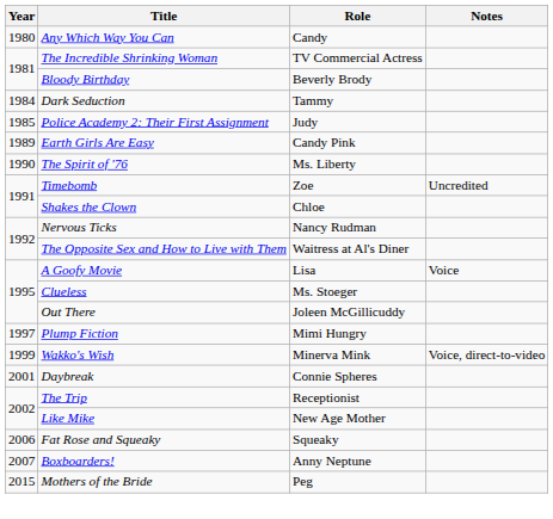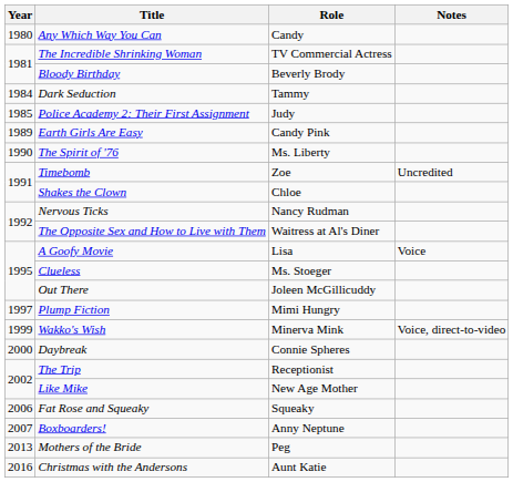 <table class="wikitable plainrowheaders sortable" style="margin-right: 0;">
 <tr>
 <th scope="col">Year</th>
 <th scope="col">Title</th>
 <th scope="col">Role</th>
 <th scope="col">Notes</th>
 </tr>
 <tr>
 <td>1980</td>
 <td scope="row"><em><a href='#'>Any Which Way You Can</a></em></td>
 <td>Candy</td>
 <td></td>
 </tr>
 <tr>
 <td rowspan="2">1981</td>
 <td scope="row"><em><a href='#'>The Incredible Shrinking Woman</a></em></td>
 <td>TV Commercial Actress</td>
 <td></td>
 </tr>
 <tr>
 <td scope="row"><em><a href='#'>Bloody Birthday</a></em></td>
 <td>Beverly Brody</td>
 <td></td>
 </tr>
 <tr>
 <td>1984</td>
 <td><em>Dark Seduction</em></td>
 <td>Tammy</td>
 <td></td>
 </tr>
 <tr>
 <td>1985</td>
 <td scope="row"><em><a href='#'>Police Academy 2: Their First Assignment</a></em></td>
 <td>Judy</td>
 <td></td>
 </tr>
 <tr>
 <td>1989</td>
 <td scope="row"><em><a href='#'>Earth Girls Are Easy</a></em></td>
 <td>Candy Pink</td>
 <td></td>
 </tr>
 <tr>
 <td>1990</td>
 <td scope="row"><em><a href='#'>The Spirit of '76</a></em></td>
 <td>Ms. Liberty</td>
 <td></td>
 </tr>
 <tr>
 <td rowspan="2">1991</td>
 <td scope="row"><em><a href='#'>Timebomb</a></em></td>
 <td>Zoe</td>
 <td>Uncredited</td>
 </tr>
 <tr>
 <td scope="row"><em><a href='#'>Shakes the Clown</a></em></td>
 <td>Chloe</td>
 <td></td>
 </tr>
 <tr>
 <td rowspan="2">1992</td>
 <td scope="row"><em>Nervous Ticks</em></td>
 <td>Nancy Rudman</td>
 <td></td>
 </tr>
 <tr>
 <td scope="row"><em><a href='#'>The Opposite Sex and How to Live with Them</a></em></td>
 <td>Waitress at Al's Diner</td>
 <td></td>
 </tr>
 <tr>
 <td rowspan="3">1995</td>
 <td scope="row"><em><a href='#'>A Goofy Movie</a></em></td>
 <td>Lisa</td>
 <td>Voice</td>
 </tr>
 <tr>
 <td scope="row"><em><a href='#'>Clueless</a></em></td>
 <td>Ms. Stoeger</td>
 <td></td>
 </tr>
 <tr>
 <td><em>Out There</em></td>
 <td>Joleen McGillicuddy</td>
 <td></td>
 </tr>
 <tr>
 <td>1997</td>
 <td scope="row"><em><a href='#'>Plump Fiction</a></em></td>
 <td>Mimi Hungry</td>
 <td></td>
 </tr>
 <tr>
 <td>1999</td>
 <td scope="row"><em><a href='#'>Wakko's Wish</a></em></td>
 <td>Minerva Mink</td>
 <td>Voice, direct-to-video</td>
 </tr>
 <tr>
-<td>2001</td>
+<td>2000</td>
 <td scope="row"><em>Daybreak</em></td>
 <td>Connie Spheres</td>
 <td></td>
 </tr>
 <tr>
 <td rowspan="2">2002</td>
 <td scope="row"><em><a href='#'>The Trip</a></em></td>
 <td>Receptionist</td>
 <td></td>
 </tr>
 <tr>
 <td scope="row"><em><a href='#'>Like Mike</a></em></td>
 <td>New Age Mother</td>
 <td></td>
 </tr>
 <tr>
 <td>2006</td>
 <td scope="row"><em>Fat Rose and Squeaky</em></td>
 <td>Squeaky</td>
 <td></td>
 </tr>
 <tr>
 <td>2007</td>
 <td scope="row"><em><a href='#'>Boxboarders!</a></em></td>
 <td>Anny Neptune</td>
 <td></td>
 </tr>
 <tr>
-<td>2015</td>
+<td>2013</td>
 <td scope="row"><em>Mothers of the Bride</em></td>
 <td>Peg</td>
 <td></td>
 </tr>
+<tr>
+<td>2016</td>
+<td scope="row"><em>Christmas with the Andersons</em></td>
+<td>Aunt Katie</td>
+<td></td>
+</tr>
 </table>
